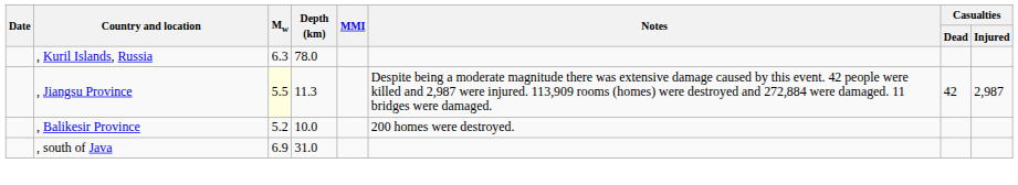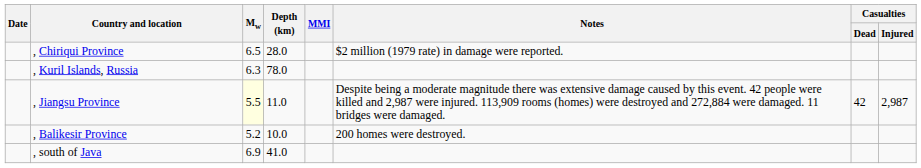 <table class="wikitable sortable" style="border:1px black; margin-left:1em;">
 <tr>
 <th rowspan="2"><small>Date</small></th>
 <th rowspan="2" style="width: 280px"><small>Country and location</small></th>
 <th rowspan="2"><small>M<sub>w</sub></small></th>
 <th rowspan="2"><small>Depth (km)</small></th>
 <th rowspan="2"><small><a href='#'>MMI</a></small></th>
 <th rowspan="2" class="unsortable"><small>Notes</small></th>
 <th colspan="2"><small>Casualties</small></th>
 </tr>
 <tr>
 <th><small>Dead</small></th>
 <th><small>Injured</small></th>
 </tr>
 <tr>
 <td></td>
+<td>, <a href='#'>Chiriqui Province</a></td>
+<td>6.5</td>
+<td>28.0</td>
+<td></td>
+<td>$2 million (1979 rate) in damage were reported.</td>
+<td></td>
+<td></td>
+</tr>
+<tr>
+<td></td>
 <td>, <a href='#'>Kuril Islands</a>, <a href='#'>Russia</a></td>
 <td>6.3</td>
 <td>78.0</td>
 <td></td>
 <td></td>
 <td></td>
 <td></td>
 </tr>
 <tr>
 <td></td>
 <td>, <a href='#'>Jiangsu Province</a></td>
 <td style="background: lightyellow;">5.5</td>
-<td>11.3</td>
+<td>11.0</td>
 <td></td>
 <td>Despite being a moderate magnitude there was extensive damage caused by this event. 42 people were killed and 2,987 were injured. 113,909 rooms (homes) were destroyed and 272,884 were damaged. 11 bridges were damaged.</td>
 <td>42</td>
 <td>2,987</td>
 </tr>
 <tr>
 <td></td>
 <td>, <a href='#'>Balikesir Province</a></td>
 <td>5.2</td>
 <td>10.0</td>
 <td></td>
 <td>200 homes were destroyed.</td>
 <td></td>
 <td></td>
 </tr>
 <tr>
 <td></td>
 <td>, south of <a href='#'>Java</a></td>
 <td>6.9</td>
-<td>31.0</td>
+<td>41.0</td>
 <td></td>
 <td></td>
 <td></td>
 <td></td>
 </tr>
 </table>
